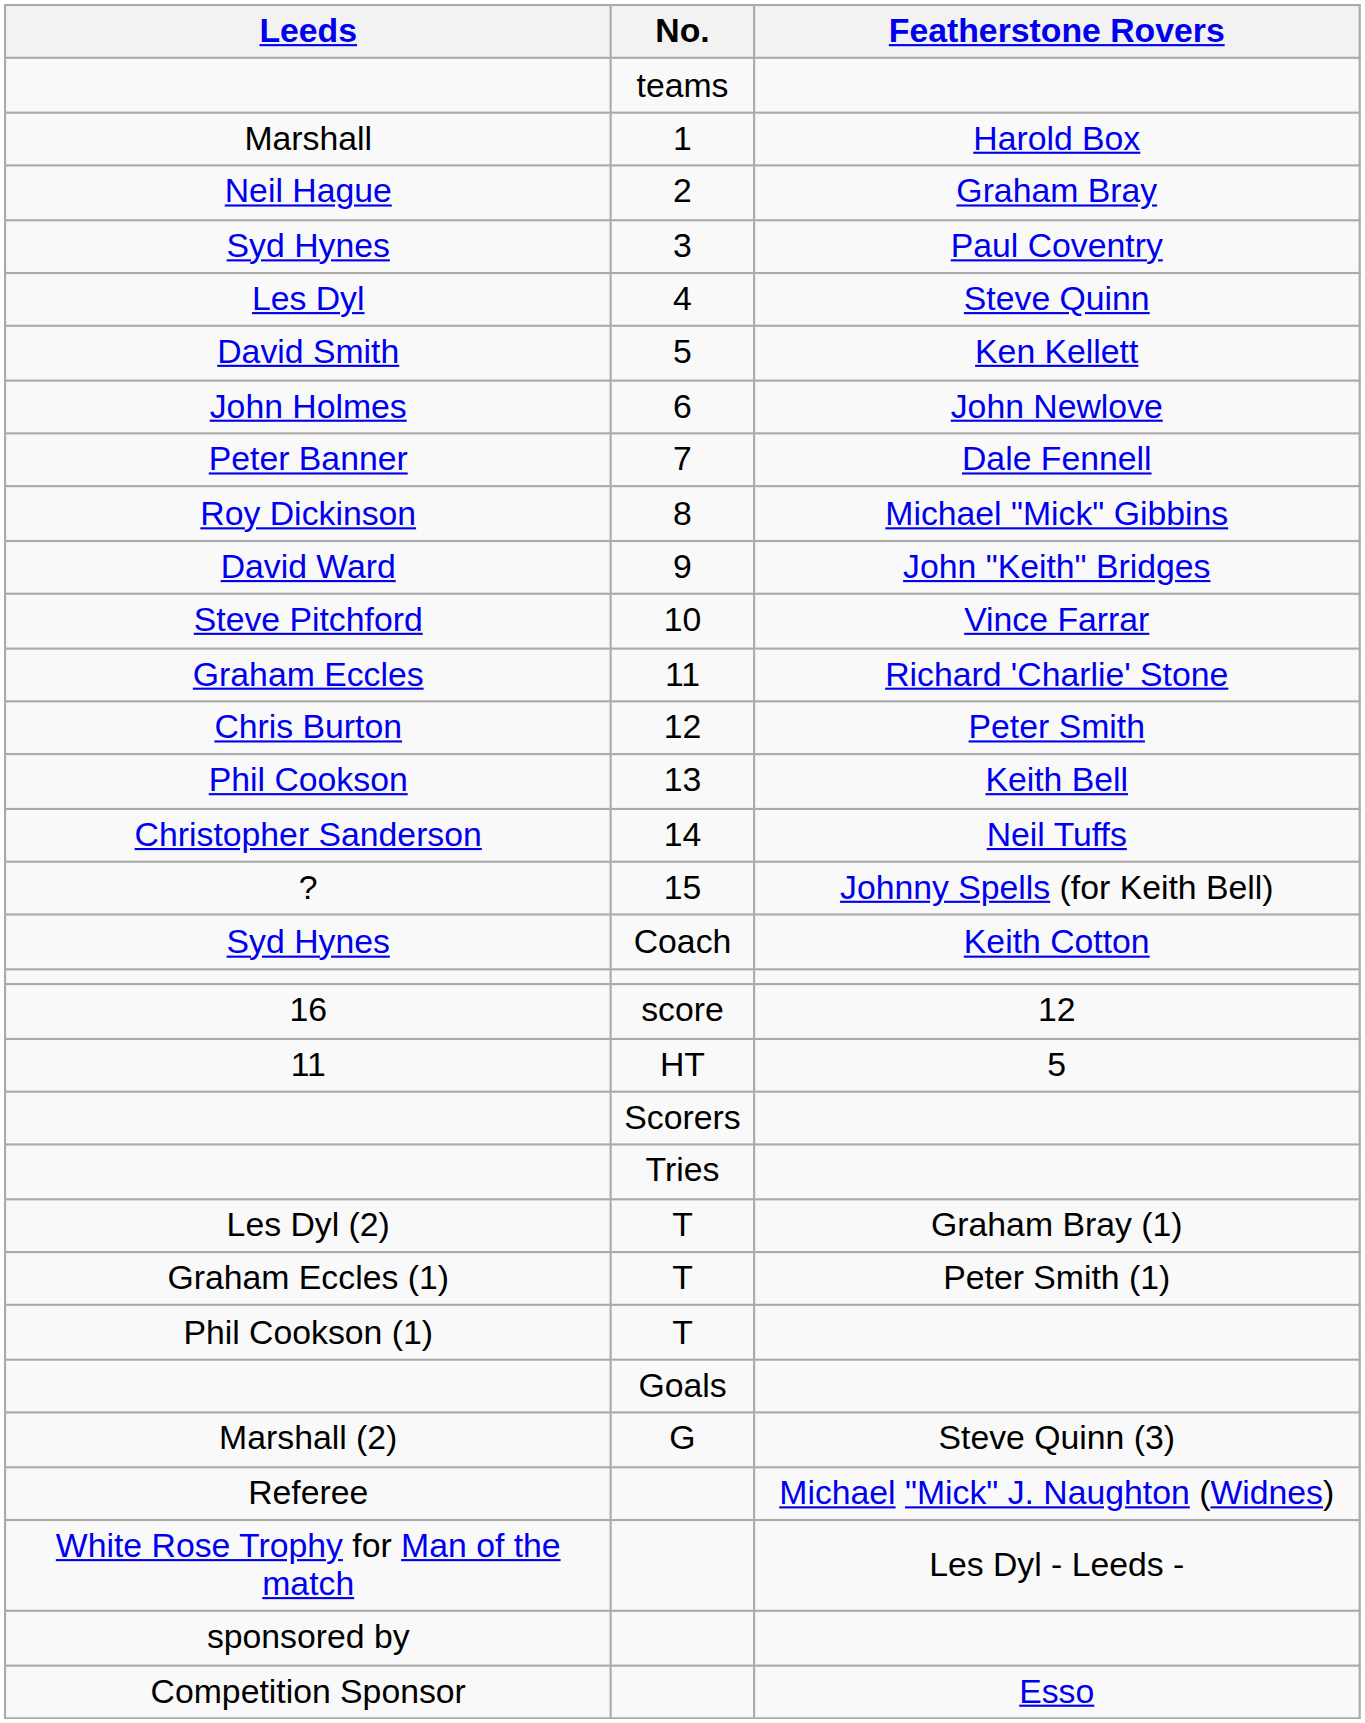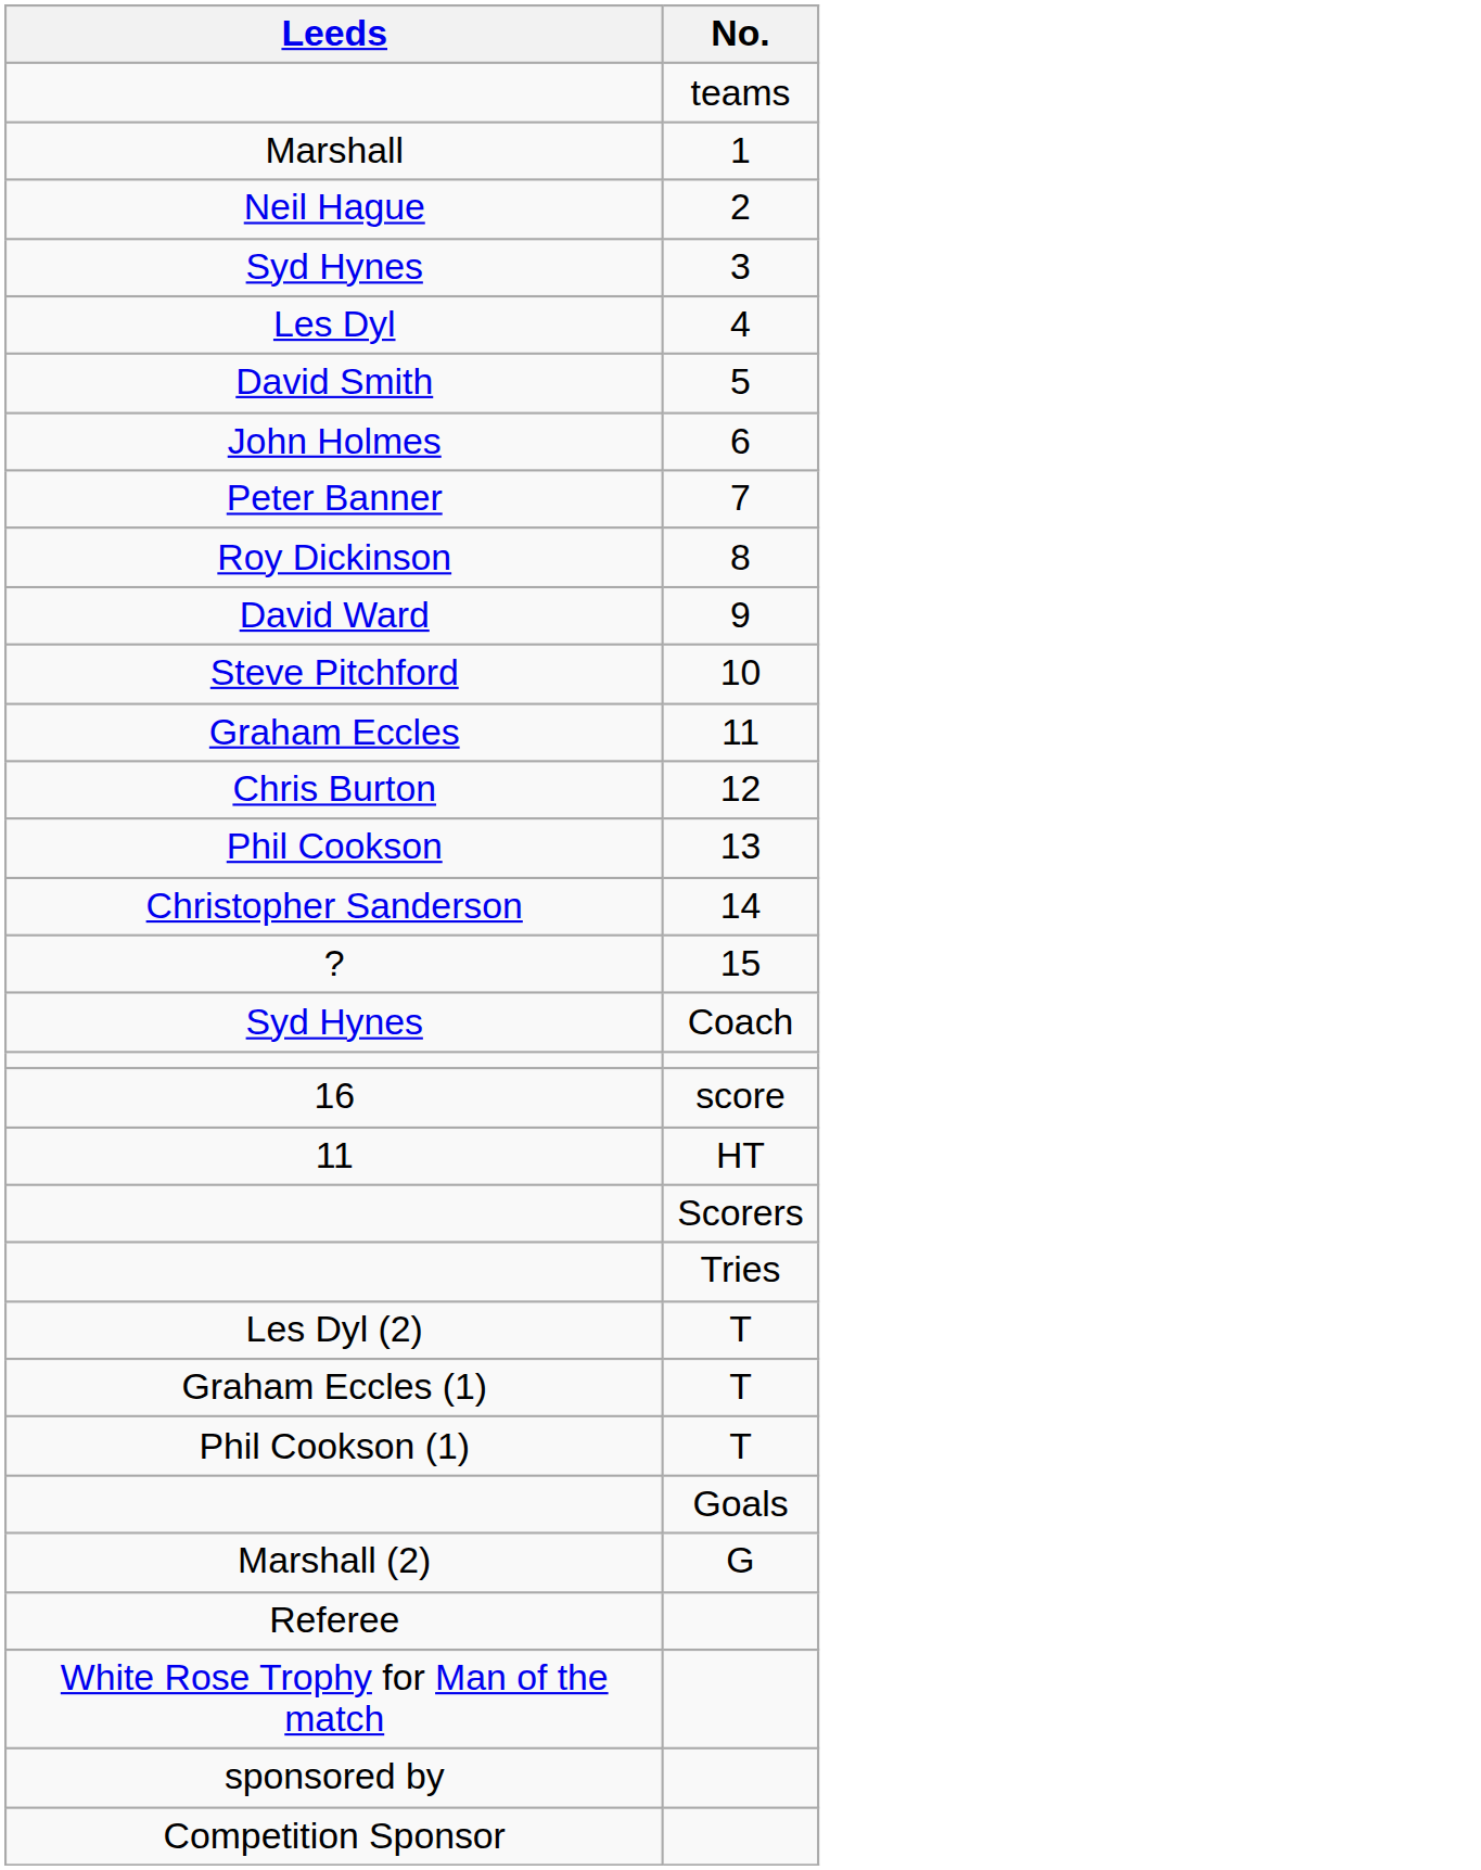 <table class="wikitable" style="text-align:center;">
 <tr>
 <th width=280 abbr=winner><a href='#'>Leeds</a></th>
 <th width=60 abbr="Number">No.</th>
-<th width=280 abbr=runner-up><a href='#'>Featherstone Rovers</a></th>
 </tr>
 <tr>
 <td></td>
 <td>teams</td>
-<td></td>
 </tr>
 <tr>
 <td>Marshall</td>
 <td>1</td>
-<td><a href='#'>Harold Box</a></td>
 </tr>
 <tr>
 <td><a href='#'>Neil Hague</a></td>
 <td>2</td>
-<td><a href='#'>Graham Bray</a></td>
 </tr>
 <tr>
 <td><a href='#'>Syd Hynes</a></td>
 <td>3</td>
-<td><a href='#'>Paul Coventry</a></td>
 </tr>
 <tr>
 <td><a href='#'>Les Dyl</a></td>
 <td>4</td>
-<td><a href='#'>Steve Quinn</a></td>
 </tr>
 <tr>
 <td><a href='#'>David Smith</a></td>
 <td>5</td>
-<td><a href='#'>Ken Kellett</a></td>
 </tr>
 <tr>
 <td><a href='#'>John Holmes</a></td>
 <td>6</td>
-<td><a href='#'>John Newlove</a></td>
 </tr>
 <tr>
 <td><a href='#'>Peter Banner</a></td>
 <td>7</td>
-<td><a href='#'>Dale Fennell</a></td>
 </tr>
 <tr>
 <td><a href='#'>Roy Dickinson</a></td>
 <td>8</td>
-<td><a href='#'>Michael "Mick" Gibbins</a></td>
 </tr>
 <tr>
 <td><a href='#'>David Ward</a></td>
 <td>9</td>
-<td><a href='#'>John "Keith" Bridges</a></td>
 </tr>
 <tr>
 <td><a href='#'>Steve Pitchford</a></td>
 <td>10</td>
-<td><a href='#'>Vince Farrar</a></td>
 </tr>
 <tr>
 <td><a href='#'>Graham Eccles</a></td>
 <td>11</td>
-<td><a href='#'>Richard 'Charlie' Stone</a></td>
 </tr>
 <tr>
 <td><a href='#'>Chris Burton</a></td>
 <td>12</td>
-<td><a href='#'>Peter Smith</a></td>
 </tr>
 <tr>
 <td><a href='#'>Phil Cookson</a></td>
 <td>13</td>
-<td><a href='#'>Keith Bell</a></td>
 </tr>
 <tr>
 <td><a href='#'>Christopher Sanderson</a></td>
 <td>14</td>
-<td><a href='#'>Neil Tuffs</a></td>
 </tr>
 <tr>
 <td>?</td>
 <td>15</td>
-<td><a href='#'>Johnny Spells</a> (for Keith Bell)</td>
 </tr>
 <tr>
 <td><a href='#'>Syd Hynes</a></td>
 <td>Coach</td>
-<td><a href='#'>Keith Cotton</a></td>
 </tr>
 <tr>
-<td></td>
 <td></td>
 <td></td>
 </tr>
 <tr>
 <td>16</td>
 <td>score</td>
-<td>12</td>
 </tr>
 <tr>
 <td>11</td>
 <td>HT</td>
-<td>5</td>
 </tr>
 <tr>
 <td></td>
 <td>Scorers</td>
-<td></td>
 </tr>
 <tr>
 <td></td>
 <td>Tries</td>
-<td></td>
 </tr>
 <tr>
 <td>Les Dyl (2)</td>
 <td>T</td>
-<td>Graham Bray (1)</td>
 </tr>
 <tr>
 <td>Graham Eccles (1)</td>
 <td>T</td>
-<td>Peter Smith (1)</td>
 </tr>
 <tr>
 <td>Phil Cookson (1)</td>
 <td>T</td>
-<td></td>
 </tr>
 <tr>
 <td></td>
 <td>Goals</td>
-<td></td>
 </tr>
 <tr>
 <td>Marshall (2)</td>
 <td>G</td>
-<td>Steve Quinn (3)</td>
 </tr>
 <tr>
 <td>Referee</td>
 <td></td>
-<td><a href='#'>Michael</a> <a href='#'>"Mick" J. Naughton</a> (<a href='#'>Widnes</a>)</td>
 </tr>
 <tr>
 <td><a href='#'>White Rose Trophy</a> for <a href='#'>Man of the match</a></td>
 <td></td>
-<td>Les Dyl - Leeds - </td>
 </tr>
 <tr>
 <td>sponsored by</td>
-<td></td>
 <td></td>
 </tr>
 <tr>
 <td>Competition Sponsor</td>
 <td></td>
-<td><a href='#'>Esso</a></td>
 </tr>
 </table>
